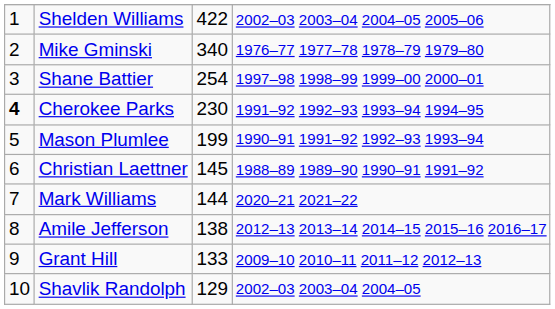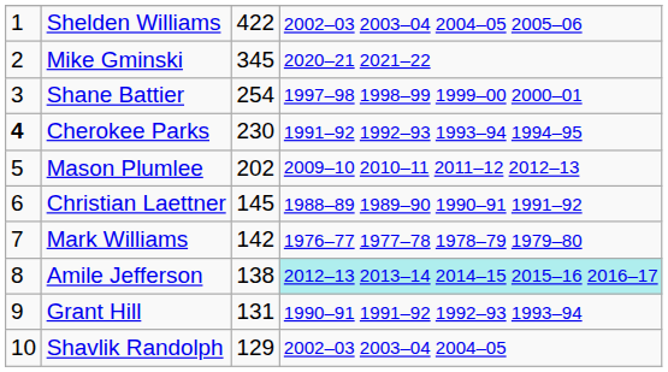 <table class="wikitable">
 <tr>
 </tr>
 <tr>
 <td>1</td>
 <td><a href='#'>Shelden Williams</a></td>
 <td>422</td>
 <td style="font-size:80%;"><a href='#'>2002–03</a> <a href='#'>2003–04</a> <a href='#'>2004–05</a> <a href='#'>2005–06</a></td>
 </tr>
 <tr>
 <td>2</td>
 <td><a href='#'>Mike Gminski</a></td>
-<td>340</td>
-<td style="font-size:80%;"><a href='#'>1976–77</a> <a href='#'>1977–78</a> <a href='#'>1978–79</a> <a href='#'>1979–80</a></td>
+<td>345</td>
+<td style="font-size:80%;"><a href='#'>2020–21</a> <a href='#'>2021–22</a></td>
 </tr>
 <tr>
 <td>3</td>
 <td><a href='#'>Shane Battier</a></td>
 <td>254</td>
 <td style="font-size:80%;"><a href='#'>1997–98</a> <a href='#'>1998–99</a> <a href='#'>1999–00</a> <a href='#'>2000–01</a></td>
 </tr>
 <tr>
 <td><strong>4</strong></td>
 <td><a href='#'>Cherokee Parks</a></td>
 <td>230</td>
 <td style="font-size:80%;"><a href='#'>1991–92</a> <a href='#'>1992–93</a> <a href='#'>1993–94</a> <a href='#'>1994–95</a></td>
 </tr>
 <tr>
 <td>5</td>
 <td><a href='#'>Mason Plumlee</a></td>
-<td>199</td>
-<td style="font-size:80%;"><a href='#'>1990–91</a> <a href='#'>1991–92</a> <a href='#'>1992–93</a> <a href='#'>1993–94</a></td>
+<td>202</td>
+<td style="font-size:80%;"><a href='#'>2009–10</a> <a href='#'>2010–11</a> <a href='#'>2011–12</a> <a href='#'>2012–13</a></td>
 </tr>
 <tr>
 <td>6</td>
 <td><a href='#'>Christian Laettner</a></td>
 <td>145</td>
 <td style="font-size:80%;"><a href='#'>1988–89</a> <a href='#'>1989–90</a> <a href='#'>1990–91</a> <a href='#'>1991–92</a></td>
 </tr>
 <tr>
 <td>7</td>
 <td><a href='#'>Mark Williams</a></td>
-<td>144</td>
-<td style="font-size:80%;"><a href='#'>2020–21</a> <a href='#'>2021–22</a></td>
+<td>142</td>
+<td style="font-size:80%;"><a href='#'>1976–77</a> <a href='#'>1977–78</a> <a href='#'>1978–79</a> <a href='#'>1979–80</a></td>
 </tr>
 <tr>
 <td>8</td>
 <td><a href='#'>Amile Jefferson</a></td>
 <td>138</td>
-<td style="font-size:80%;"><a href='#'>2012–13</a> <a href='#'>2013–14</a> <a href='#'>2014–15</a> <a href='#'>2015–16</a> <a href='#'>2016–17</a></td>
+<td style="background: paleturquoise; font-size:80%;"><a href='#'>2012–13</a> <a href='#'>2013–14</a> <a href='#'>2014–15</a> <a href='#'>2015–16</a> <a href='#'>2016–17</a></td>
 </tr>
 <tr>
 <td>9</td>
 <td><a href='#'>Grant Hill</a></td>
-<td>133</td>
-<td style="font-size:80%;"><a href='#'>2009–10</a> <a href='#'>2010–11</a> <a href='#'>2011–12</a> <a href='#'>2012–13</a></td>
+<td>131</td>
+<td style="font-size:80%;"><a href='#'>1990–91</a> <a href='#'>1991–92</a> <a href='#'>1992–93</a> <a href='#'>1993–94</a></td>
 </tr>
 <tr>
 <td>10</td>
 <td><a href='#'>Shavlik Randolph</a></td>
 <td>129</td>
 <td style="font-size:80%;"><a href='#'>2002–03</a> <a href='#'>2003–04</a> <a href='#'>2004–05</a></td>
 </tr>
 </table>
